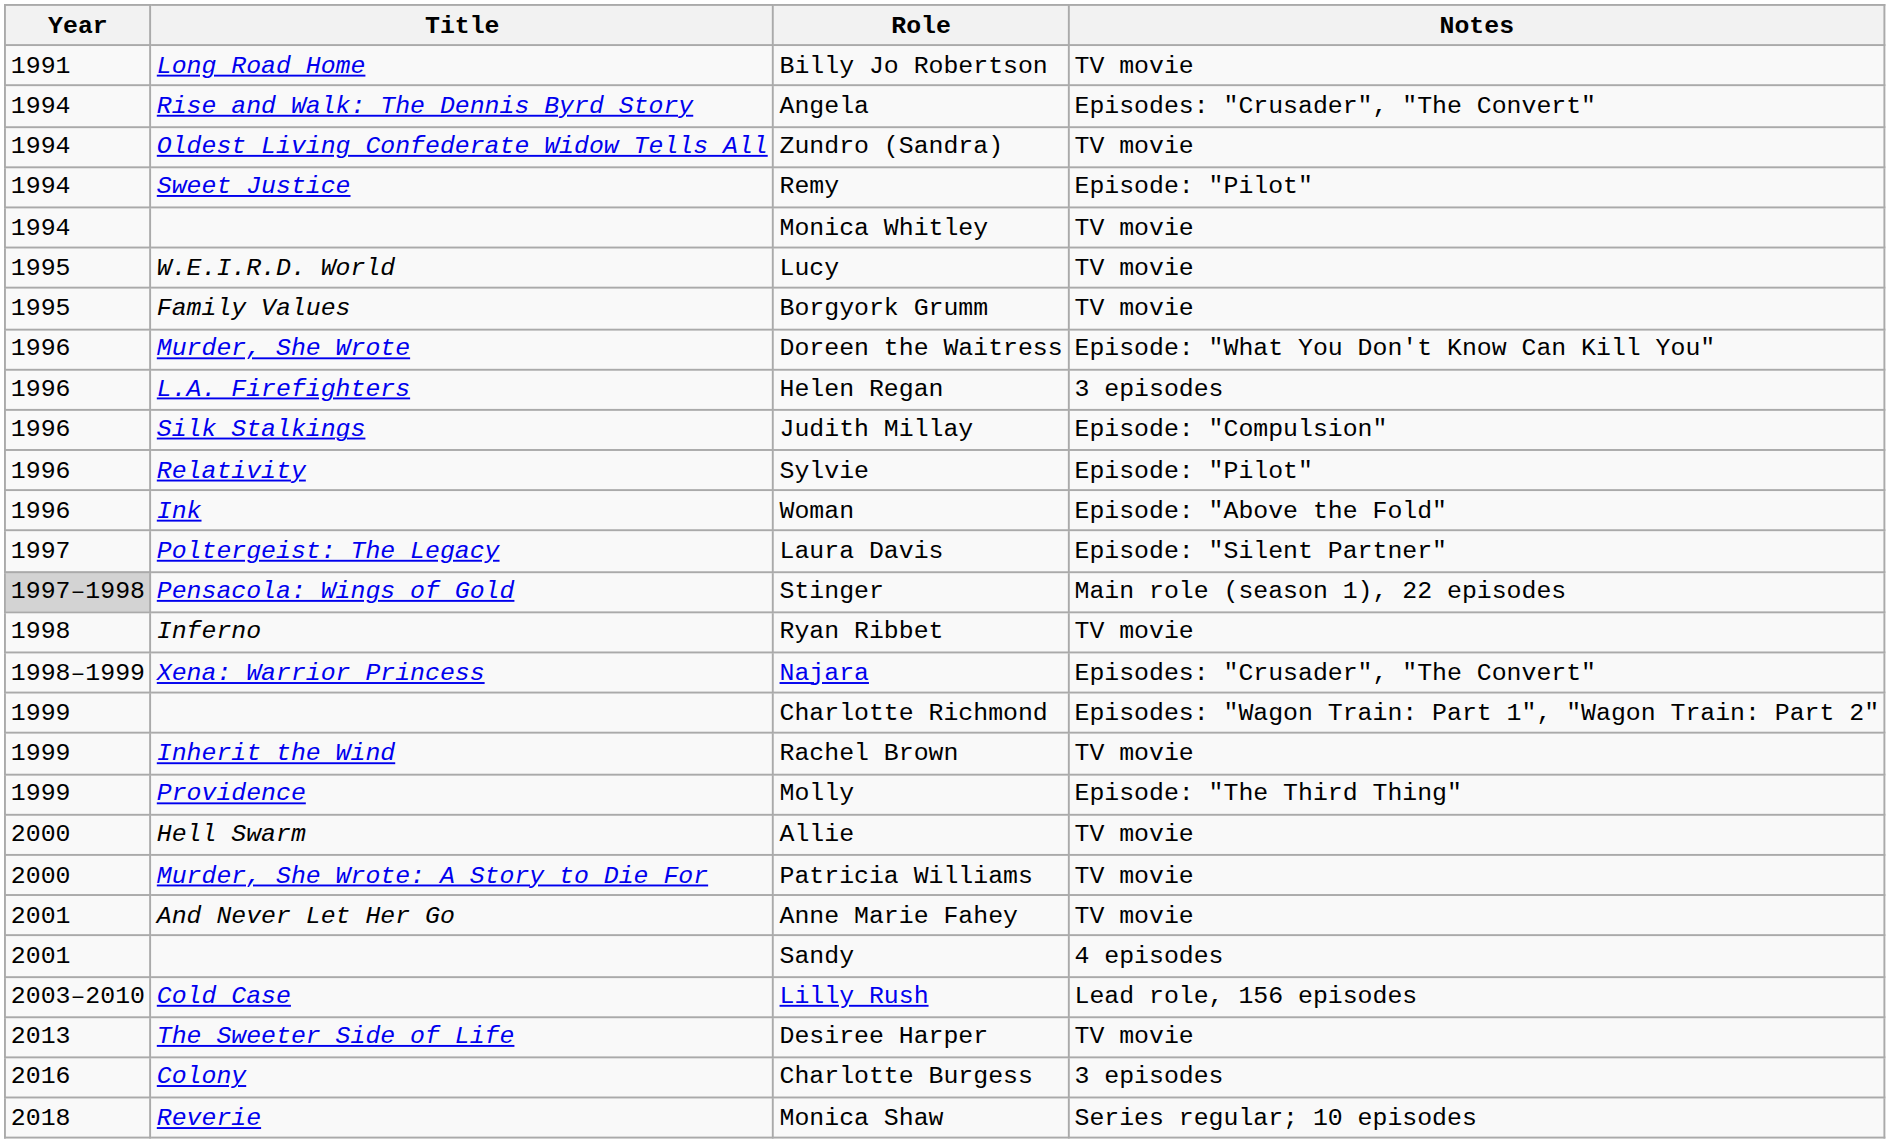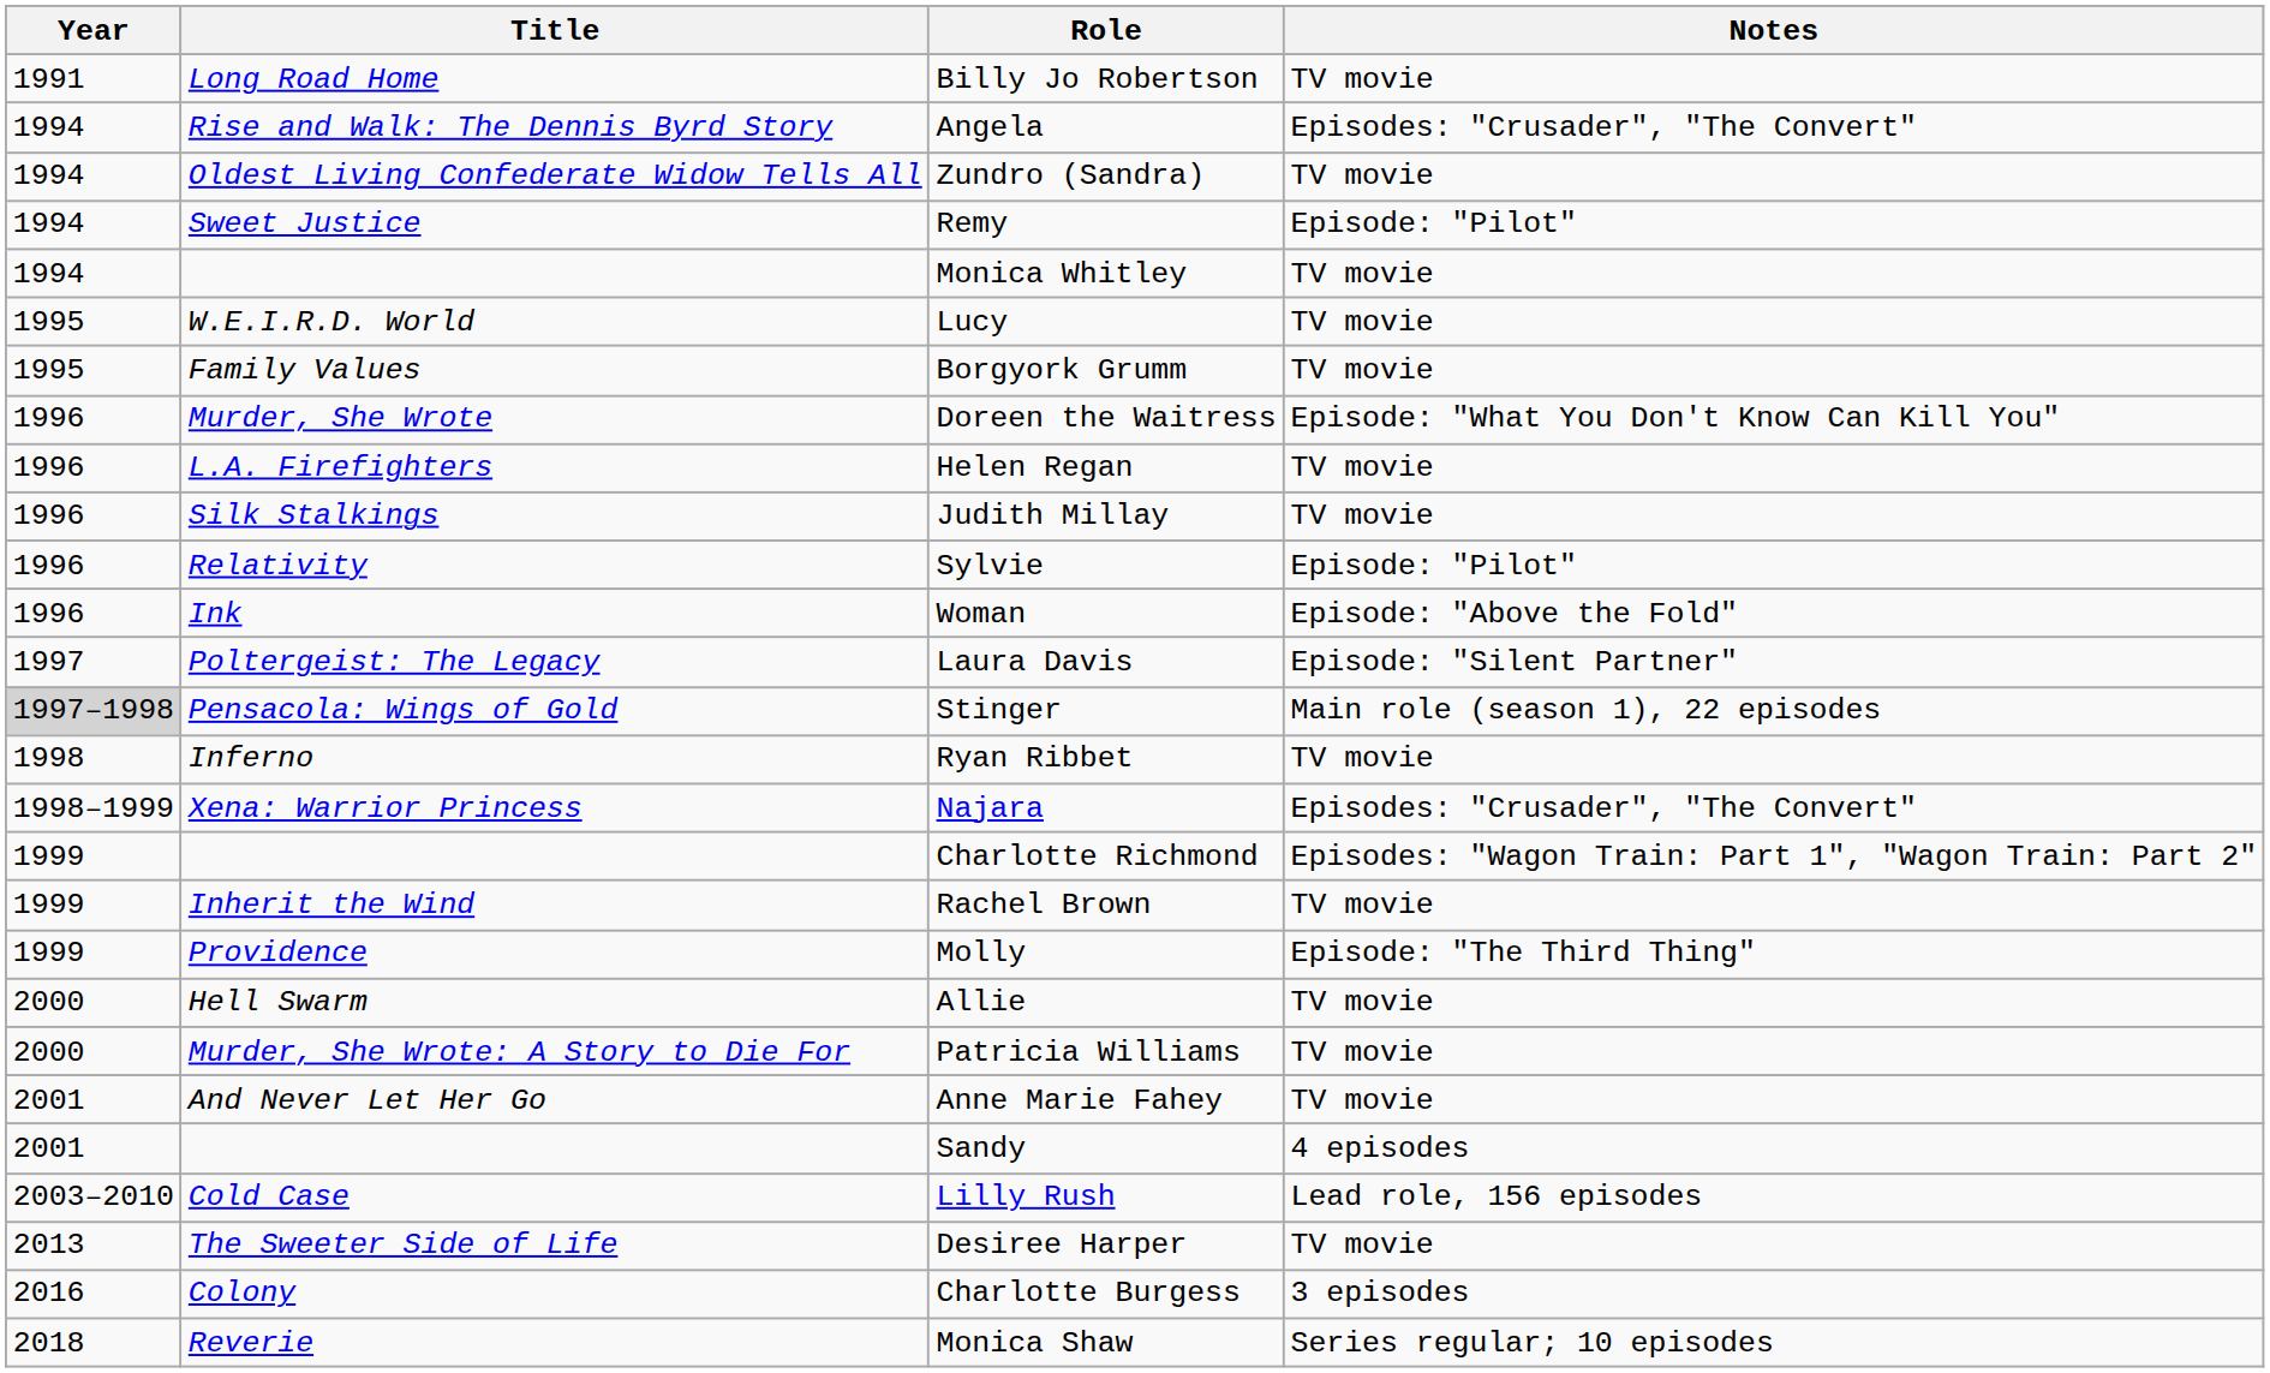 <table class="wikitable sortable">
 <tr>
 <th>Year</th>
 <th>Title</th>
 <th>Role</th>
 <th class="unsortable">Notes</th>
 </tr>
 <tr>
 <td>1991</td>
 <td><em><a href='#'>Long Road Home</a></em></td>
 <td>Billy Jo Robertson</td>
 <td>TV movie</td>
 </tr>
 <tr>
 <td>1994</td>
 <td><em><a href='#'>Rise and Walk: The Dennis Byrd Story</a></em></td>
 <td>Angela</td>
 <td>Episodes: "Crusader", "The Convert"</td>
 </tr>
 <tr>
 <td>1994</td>
 <td><em><a href='#'>Oldest Living Confederate Widow Tells All</a></em></td>
 <td>Zundro (Sandra)</td>
 <td>TV movie</td>
 </tr>
 <tr>
 <td>1994</td>
 <td><em><a href='#'>Sweet Justice</a></em></td>
 <td>Remy</td>
 <td>Episode: "Pilot"</td>
 </tr>
 <tr>
 <td>1994</td>
 <td><em></em></td>
 <td>Monica Whitley</td>
 <td>TV movie</td>
 </tr>
 <tr>
 <td>1995</td>
 <td><em>W.E.I.R.D. World</em></td>
 <td>Lucy</td>
 <td>TV movie</td>
 </tr>
 <tr>
 <td>1995</td>
 <td><em>Family Values</em></td>
 <td>Borgyork Grumm</td>
 <td>TV movie</td>
 </tr>
 <tr>
 <td>1996</td>
 <td><em><a href='#'>Murder, She Wrote</a></em></td>
 <td>Doreen the Waitress</td>
 <td>Episode: "What You Don't Know Can Kill You"</td>
 </tr>
 <tr>
 <td>1996</td>
 <td><em><a href='#'>L.A. Firefighters</a></em></td>
 <td>Helen Regan</td>
-<td>3 episodes</td>
+<td>TV movie</td>
 </tr>
 <tr>
 <td>1996</td>
 <td><em><a href='#'>Silk Stalkings</a></em></td>
 <td>Judith Millay</td>
-<td>Episode: "Compulsion"</td>
+<td>TV movie</td>
 </tr>
 <tr>
 <td>1996</td>
 <td><em><a href='#'>Relativity</a></em></td>
 <td>Sylvie</td>
 <td>Episode: "Pilot"</td>
 </tr>
 <tr>
 <td>1996</td>
 <td><em><a href='#'>Ink</a></em></td>
 <td>Woman</td>
 <td>Episode: "Above the Fold"</td>
 </tr>
 <tr>
 <td>1997</td>
 <td><em><a href='#'>Poltergeist: The Legacy</a></em></td>
 <td>Laura Davis</td>
 <td>Episode: "Silent Partner"</td>
 </tr>
 <tr>
 <td style="background: lightgrey;">1997–1998</td>
 <td><em><a href='#'>Pensacola: Wings of Gold</a></em></td>
 <td>Stinger</td>
 <td>Main role (season 1), 22 episodes</td>
 </tr>
 <tr>
 <td>1998</td>
 <td><em>Inferno</em></td>
 <td>Ryan Ribbet</td>
 <td>TV movie</td>
 </tr>
 <tr>
 <td>1998–1999</td>
 <td><em><a href='#'>Xena: Warrior Princess</a></em></td>
 <td><a href='#'>Najara</a></td>
 <td>Episodes: "Crusader", "The Convert"</td>
 </tr>
 <tr>
 <td>1999</td>
 <td><em></em></td>
 <td>Charlotte Richmond</td>
 <td>Episodes: "Wagon Train: Part 1", "Wagon Train: Part 2"</td>
 </tr>
 <tr>
 <td>1999</td>
 <td><em><a href='#'>Inherit the Wind</a></em></td>
 <td>Rachel Brown</td>
 <td>TV movie</td>
 </tr>
 <tr>
 <td>1999</td>
 <td><em><a href='#'>Providence</a></em></td>
 <td>Molly</td>
 <td>Episode: "The Third Thing"</td>
 </tr>
 <tr>
 <td>2000</td>
 <td><em>Hell Swarm</em></td>
 <td>Allie</td>
 <td>TV movie</td>
 </tr>
 <tr>
 <td>2000</td>
 <td><em><a href='#'>Murder, She Wrote: A Story to Die For</a></em></td>
 <td>Patricia Williams</td>
 <td>TV movie</td>
 </tr>
 <tr>
 <td>2001</td>
 <td><em>And Never Let Her Go</em></td>
 <td>Anne Marie Fahey</td>
 <td>TV movie</td>
 </tr>
 <tr>
 <td>2001</td>
 <td><em></em></td>
 <td>Sandy</td>
 <td>4 episodes</td>
 </tr>
 <tr>
 <td>2003–2010</td>
 <td><em><a href='#'>Cold Case</a></em></td>
 <td><a href='#'>Lilly Rush</a></td>
 <td>Lead role, 156 episodes</td>
 </tr>
 <tr>
 <td>2013</td>
 <td><em><a href='#'>The Sweeter Side of Life</a></em></td>
 <td>Desiree Harper</td>
 <td>TV movie</td>
 </tr>
 <tr>
 <td>2016</td>
 <td><em><a href='#'>Colony</a></em></td>
 <td>Charlotte Burgess</td>
 <td>3 episodes</td>
 </tr>
 <tr>
 <td>2018</td>
 <td><em><a href='#'>Reverie</a></em></td>
 <td>Monica Shaw</td>
 <td>Series regular; 10 episodes</td>
 </tr>
 </table>
